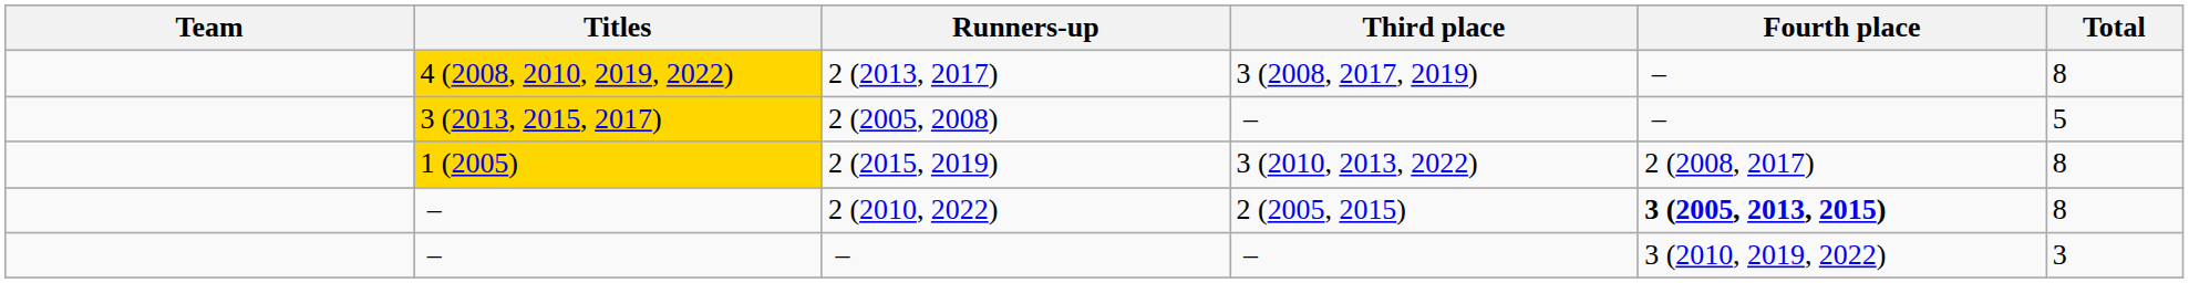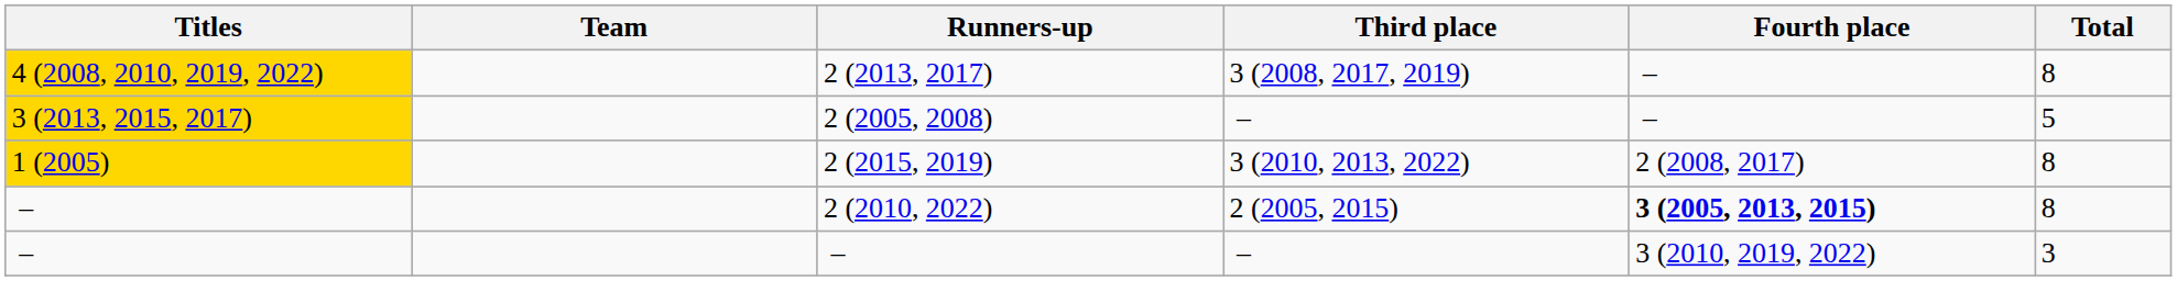 <table class="wikitable">
 <tr>
+<th style="width:15%;">Titles</th>
 <th style="width:15%;">Team</th>
-<th style="width:15%;">Titles</th>
 <th style="width:15%;">Runners-up</th>
 <th style="width:15%;">Third place</th>
 <th style="width:15%;">Fourth place</th>
 <th style="width:5%;">Total</th>
 </tr>
 <tr>
+<td style=background:gold>4 (<a href='#'>2008</a>, <a href='#'>2010</a>, <a href='#'>2019</a>, <a href='#'>2022</a>)</td>
 <td></td>
-<td style=background:gold>4 (<a href='#'>2008</a>, <a href='#'>2010</a>, <a href='#'>2019</a>, <a href='#'>2022</a>)</td>
 <td>2 (<a href='#'>2013</a>, <a href='#'>2017</a>)</td>
 <td>3 (<a href='#'>2008</a>, <a href='#'>2017</a>, <a href='#'>2019</a>)</td>
 <td> –</td>
 <td>8</td>
 </tr>
 <tr>
+<td style=background:gold>3 (<a href='#'>2013</a>, <a href='#'>2015</a>, <a href='#'>2017</a>)</td>
 <td></td>
-<td style=background:gold>3 (<a href='#'>2013</a>, <a href='#'>2015</a>, <a href='#'>2017</a>)</td>
 <td>2 (<a href='#'>2005</a>, <a href='#'>2008</a>)</td>
 <td> –</td>
 <td> –</td>
 <td>5</td>
 </tr>
 <tr>
+<td style=background:gold>1 (<a href='#'>2005</a>)</td>
 <td></td>
-<td style=background:gold>1 (<a href='#'>2005</a>)</td>
 <td>2 (<a href='#'>2015</a>, <a href='#'>2019</a>)</td>
 <td>3 (<a href='#'>2010</a>, <a href='#'>2013</a>, <a href='#'>2022</a>)</td>
 <td>2 (<a href='#'>2008</a>, <a href='#'>2017</a>)</td>
 <td>8</td>
 </tr>
 <tr>
+<td> –</td>
 <td></td>
-<td> –</td>
 <td>2 (<a href='#'>2010</a>, <a href='#'>2022</a>)</td>
 <td>2 (<a href='#'>2005</a>, <a href='#'>2015</a>)</td>
 <td><strong>3 (<a href='#'>2005</a>, <a href='#'>2013</a>, <a href='#'>2015</a>)</strong></td>
 <td>8</td>
 </tr>
 <tr>
+<td> –</td>
 <td></td>
-<td> –</td>
 <td> –</td>
 <td> –</td>
 <td>3 (<a href='#'>2010</a>, <a href='#'>2019</a>, <a href='#'>2022</a>)</td>
 <td>3</td>
 </tr>
 </table>
